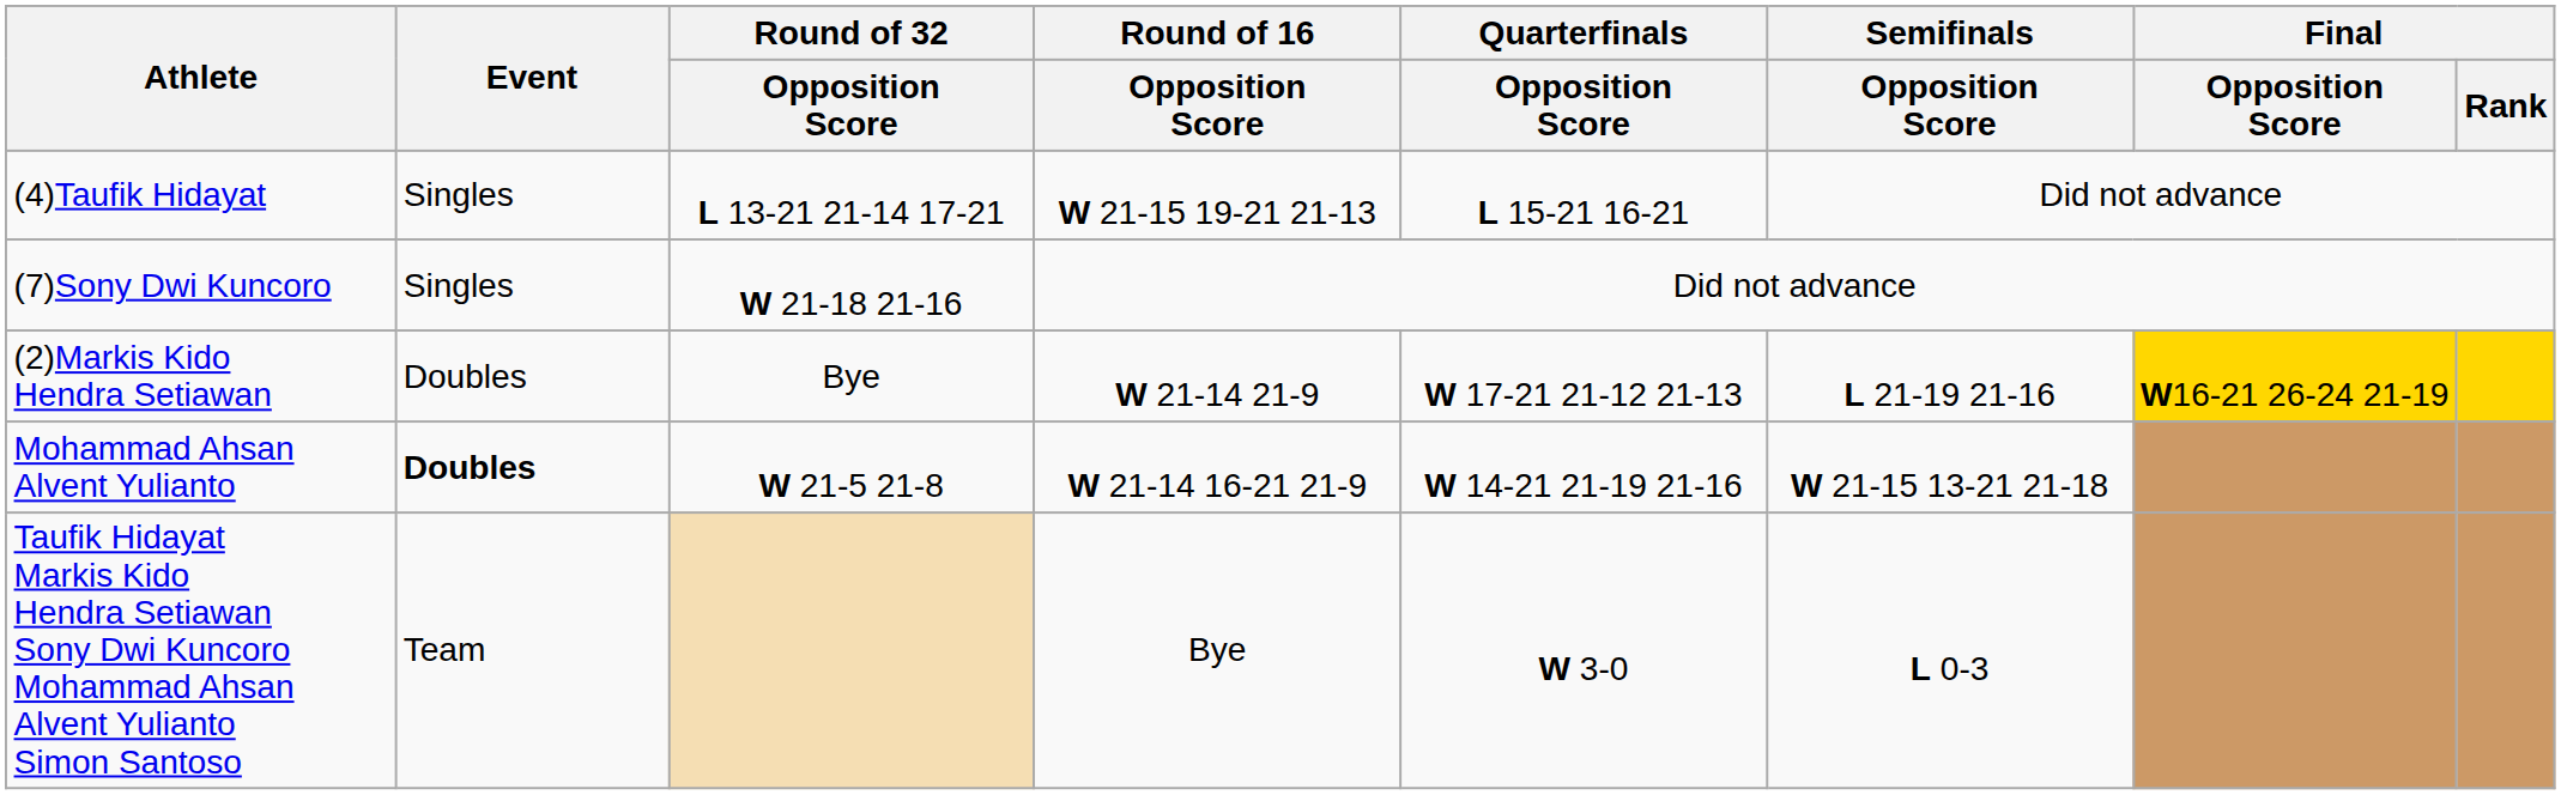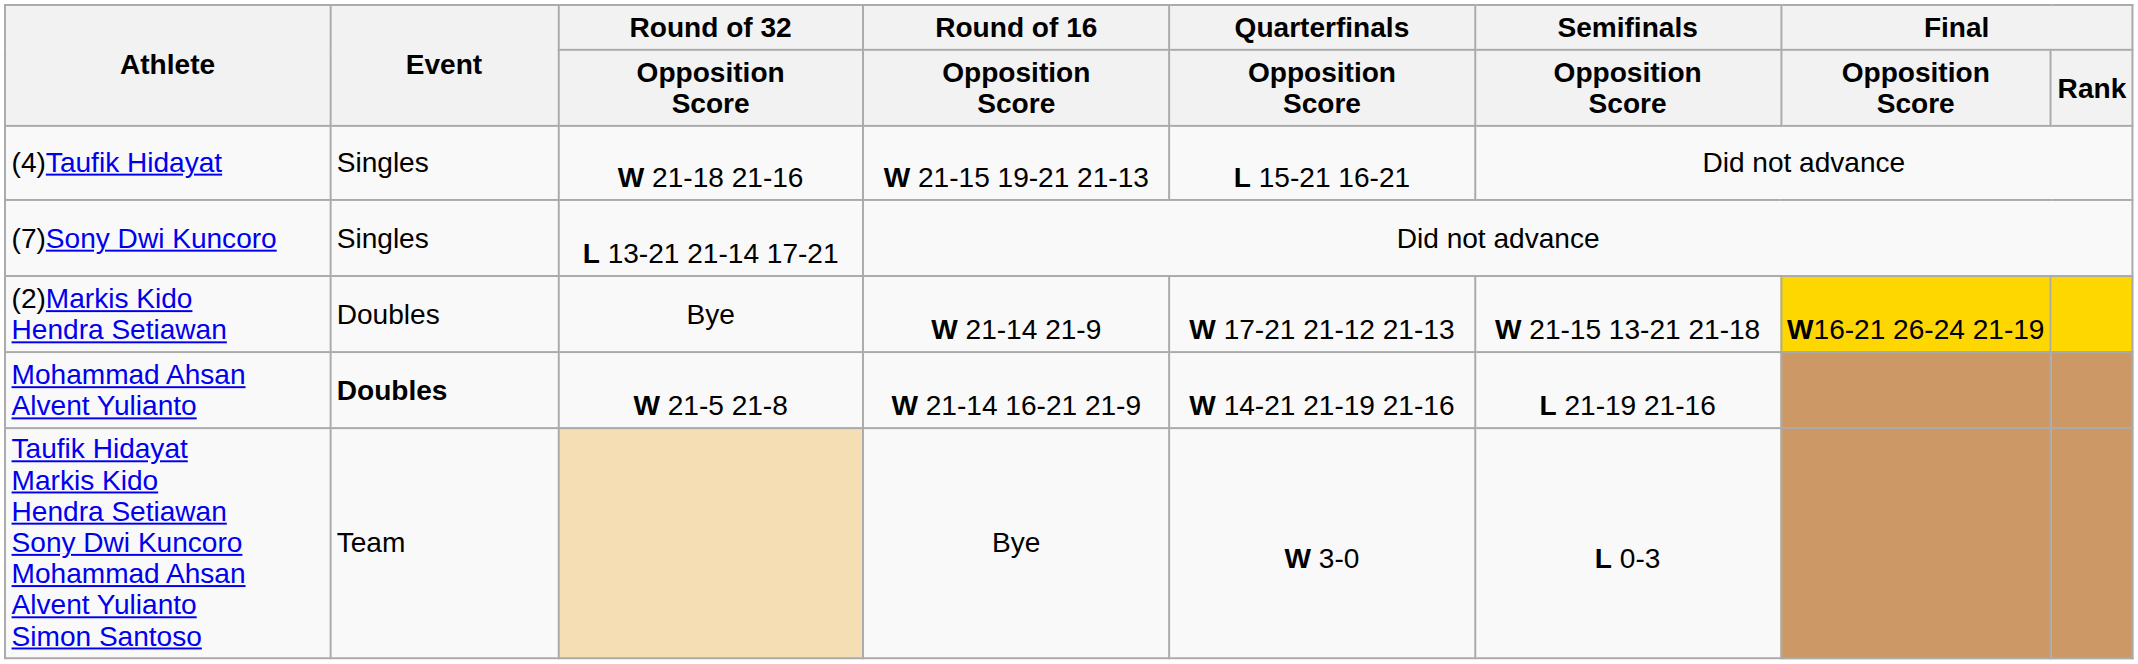 <table class=wikitable style="font-size:90%; text-align:center">
 <tr>
 <th width="160" rowspan="2">Athlete</th>
 <th width="110" rowspan="2">Event</th>
 <th width="150">Round of 32</th>
 <th width="150">Round of 16</th>
 <th width="150">Quarterfinals</th>
 <th width="150">Semifinals</th>
 <th width="150" colspan="2">Final</th>
 </tr>
 <tr>
 <th>Opposition<br>Score</th>
 <th>Opposition<br>Score</th>
 <th>Opposition<br>Score</th>
 <th>Opposition<br>Score</th>
 <th>Opposition<br>Score</th>
 <th>Rank</th>
 </tr>
 <tr>
 <td align=left>(4)<a href='#'>Taufik Hidayat</a></td>
 <td align=left>Singles</td>
-<td> <br><strong>L</strong> 13-21 21-14 17-21</td>
+<td> <br><strong>W</strong> 21-18 21-16</td>
 <td> <br><strong>W</strong> 21-15 19-21 21-13</td>
 <td> <br><strong>L</strong> 15-21 16-21</td>
 <td colspan="3" align="center">Did not advance</td>
 </tr>
 <tr>
 <td align=left>(7)<a href='#'>Sony Dwi Kuncoro</a></td>
 <td align=left>Singles</td>
-<td> <br><strong>W</strong> 21-18 21-16</td>
+<td> <br><strong>L</strong> 13-21 21-14 17-21</td>
 <td colspan="5" align="center">Did not advance</td>
 </tr>
 <tr>
 <td align=left>(2)<a href='#'>Markis Kido</a> <br> <a href='#'>Hendra Setiawan</a></td>
 <td align=left>Doubles</td>
 <td>Bye</td>
 <td> <br><strong>W</strong> 21-14 21-9</td>
 <td> <br><strong>W</strong> 17-21 21-12 21-13</td>
-<td> <br><strong>L</strong> 21-19  21-16</td>
+<td> <br><strong>W</strong> 21-15 13-21 21-18</td>
 <td bgcolor="gold"><br><strong>W</strong>16-21 26-24 21-19</td>
 <td bgcolor="gold"></td>
 </tr>
 <tr>
 <td align=left><a href='#'>Mohammad Ahsan</a> <br> <a href='#'>Alvent Yulianto</a></td>
 <td align=left><strong>Doubles</strong></td>
 <td> <br><strong>W</strong> 21-5 21-8</td>
 <td> <br><strong>W</strong> 21-14 16-21 21-9</td>
 <td> <br><strong>W</strong> 14-21 21-19 21-16</td>
-<td> <br><strong>W</strong> 21-15 13-21 21-18</td>
+<td> <br><strong>L</strong> 21-19  21-16</td>
 <td bgcolor=cc9966></td>
 <td bgcolor=cc9966></td>
 </tr>
 <tr>
 <td align=left><a href='#'>Taufik Hidayat</a><br><a href='#'>Markis Kido</a><br><a href='#'>Hendra Setiawan</a><br><a href='#'>Sony Dwi Kuncoro</a><br><a href='#'>Mohammad Ahsan</a><br><a href='#'>Alvent Yulianto</a><br><a href='#'>Simon Santoso</a></td>
 <td align=left>Team</td>
 <td bgcolor=wheat></td>
 <td>Bye</td>
 <td> <br><strong>W</strong> 3-0</td>
 <td> <br><strong>L</strong> 0-3</td>
 <td bgcolor=cc9966></td>
 <td bgcolor=cc9966></td>
 </tr>
 </table>
